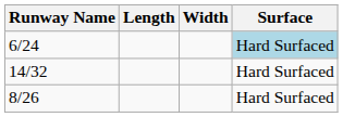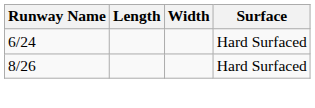 <table class="wikitable">
 <tr>
 <th>Runway Name</th>
 <th>Length</th>
 <th>Width</th>
 <th>Surface</th>
 </tr>
 <tr>
 <td>6/24</td>
 <td></td>
 <td></td>
-<td style="background: lightblue;">Hard Surfaced</td>
-</tr>
-<tr>
-<td>14/32</td>
-<td></td>
-<td></td>
 <td>Hard Surfaced</td>
 </tr>
 <tr>
 <td>8/26</td>
 <td></td>
 <td></td>
 <td>Hard Surfaced</td>
 </tr>
 </table>
